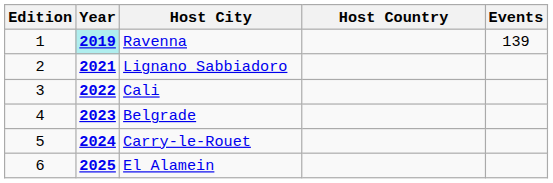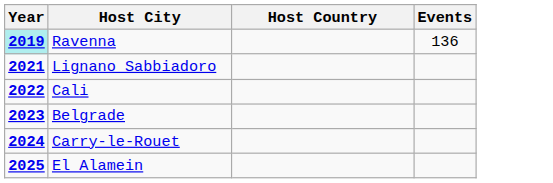 <table class="wikitable" style="font-size:100%">
 <tr>
-<th width=30>Edition</th>
 <th width=30>Year</th>
 <th width=150>Host City</th>
 <th width=150>Host Country</th>
 <th width=30>Events</th>
 </tr>
 <tr>
-<td align=center>1</td>
 <td style="background: paleturquoise;"><strong><a href='#'>2019</a></strong></td>
 <td><a href='#'>Ravenna</a></td>
 <td></td>
-<td align=center>139</td>
+<td align=center>136</td>
 </tr>
 <tr>
-<td align=center>2</td>
 <td><strong><a href='#'>2021</a></strong></td>
 <td><a href='#'>Lignano Sabbiadoro</a></td>
 <td></td>
 <td align=center></td>
 </tr>
 <tr>
-<td align=center>3</td>
 <td><strong><a href='#'>2022</a></strong></td>
 <td><a href='#'>Cali</a></td>
 <td></td>
 <td align=center></td>
 </tr>
 <tr>
-<td align=center>4</td>
 <td><strong><a href='#'>2023</a></strong></td>
 <td><a href='#'>Belgrade</a></td>
 <td></td>
 <td align=center></td>
 </tr>
 <tr>
-<td align=center>5</td>
 <td><strong><a href='#'>2024</a></strong></td>
 <td><a href='#'>Carry-le-Rouet</a></td>
 <td></td>
 <td align=center></td>
 </tr>
 <tr>
-<td align=center>6</td>
 <td><strong><a href='#'>2025</a></strong></td>
 <td><a href='#'>El Alamein</a></td>
 <td></td>
 <td align=center></td>
 </tr>
 </table>
